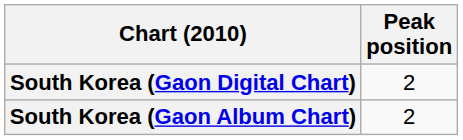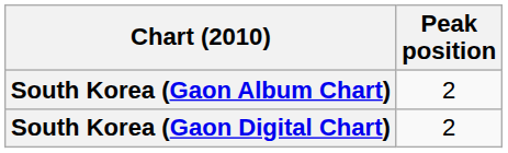 <table class="wikitable plainrowheaders" style="text-align:center">
 <tr>
 <th scope="col">Chart (2010)</th>
 <th scope="col">Peak<br> position</th>
 </tr>
 <tr>
+<th scope="row">South Korea (<a href='#'>Gaon Album Chart</a>)</th>
+<td>2</td>
+</tr>
+<tr>
 <th scope="row">South Korea (<a href='#'>Gaon Digital Chart</a>)</th>
 <td>2</td>
 </tr>
-<tr>
-<th scope="row">South Korea (<a href='#'>Gaon Album Chart</a>)</th>
-<td>2</td>
-</tr>
 </table>
